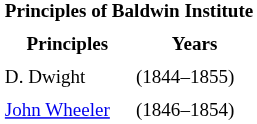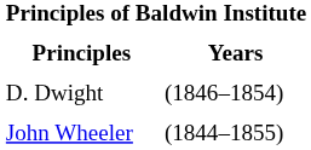 <table class="nowrap toccolours"  style="float:right; margin-left:1em; font-size:80%; line-height:1.4em;" id="Presidents Baldwin University">
 <tr>
 <th colspan="4" style="text-align:center;"><span><strong>Principles of Baldwin Institute</strong></span></th>
 </tr>
 <tr>
 <td style="text-align:center;"><strong>Principles</strong></td>
 <td style="text-align:center;"><strong>Years</strong></td>
 </tr>
 <tr>
 <td>D. Dwight</td>
-<td>(1844–1855)</td>
+<td>(1846–1854)</td>
 </tr>
 <tr>
 <td><a href='#'>John Wheeler</a></td>
-<td>(1846–1854)</td>
+<td>(1844–1855)</td>
 </tr>
 </table>
